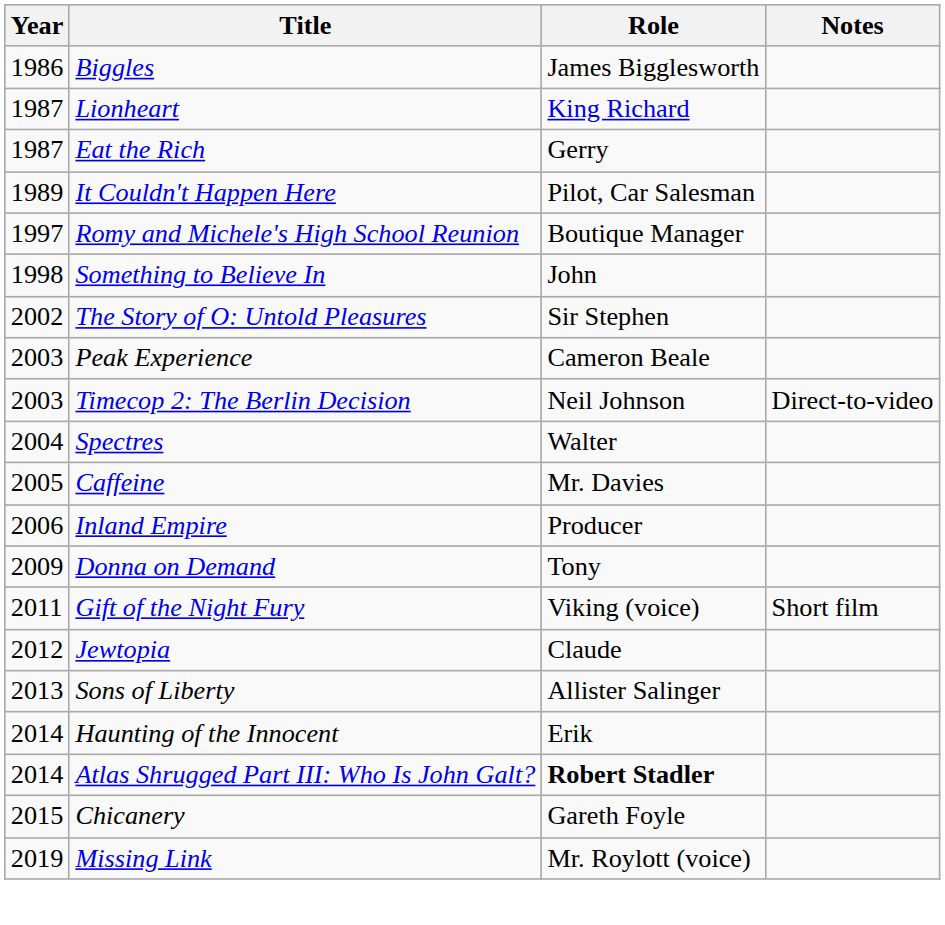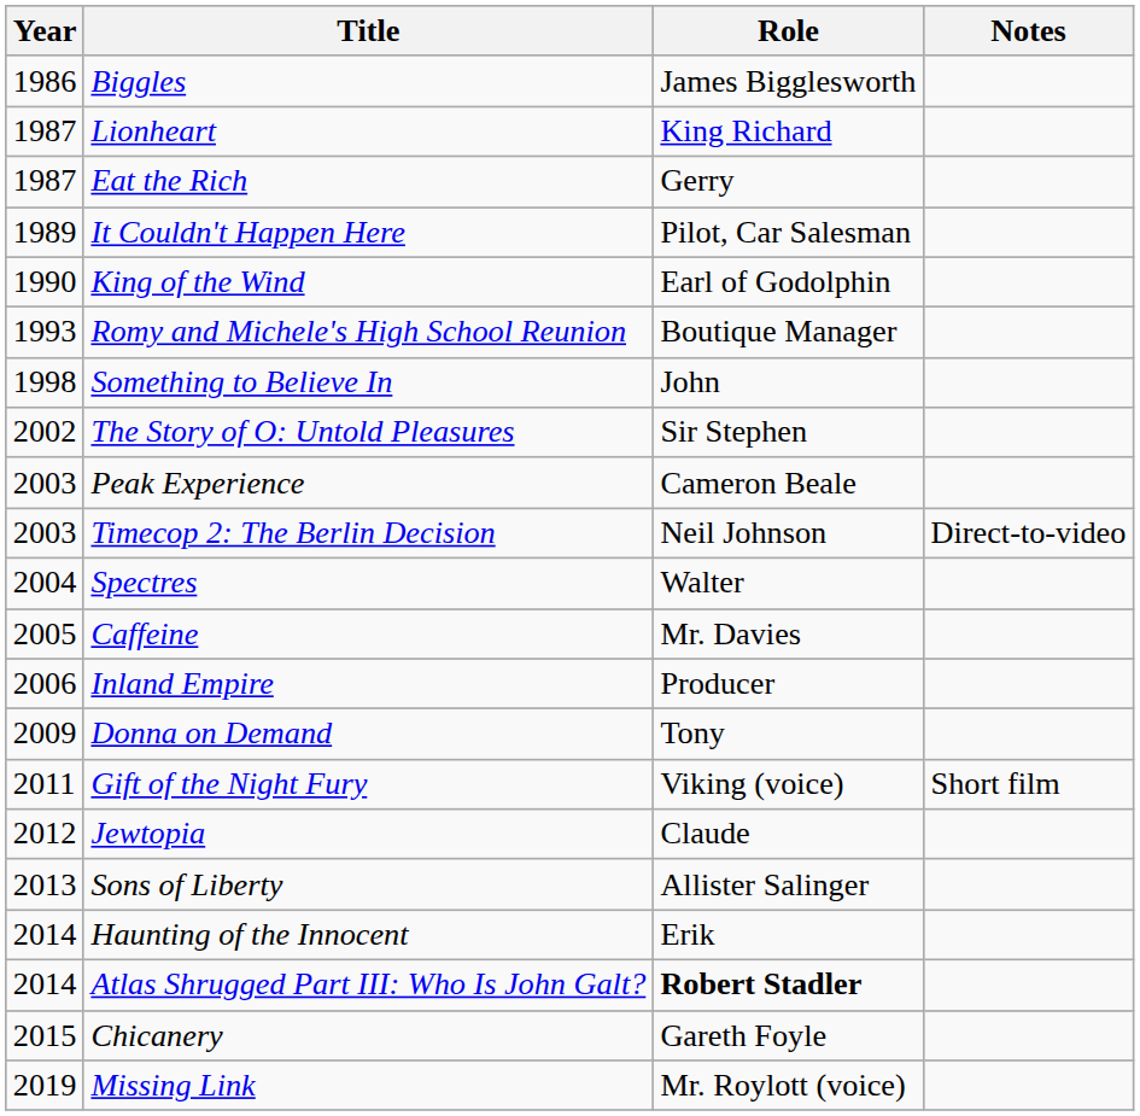 <table class="wikitable sortable">
 <tr>
 <th>Year</th>
 <th>Title</th>
 <th>Role</th>
 <th>Notes</th>
 </tr>
 <tr>
 <td>1986</td>
 <td><em><a href='#'>Biggles</a></em></td>
 <td>James Bigglesworth</td>
 <td></td>
 </tr>
 <tr>
 <td>1987</td>
 <td><em><a href='#'>Lionheart</a></em></td>
 <td><a href='#'>King Richard</a></td>
 <td></td>
 </tr>
 <tr>
 <td>1987</td>
 <td><em><a href='#'>Eat the Rich</a></em></td>
 <td>Gerry</td>
 <td></td>
 </tr>
 <tr>
 <td>1989</td>
 <td><em><a href='#'>It Couldn't Happen Here</a></em></td>
 <td>Pilot, Car Salesman</td>
 <td></td>
 </tr>
 <tr>
-<td>1997</td>
+<td>1990</td>
+<td><em><a href='#'>King of the Wind</a></em></td>
+<td>Earl of Godolphin</td>
+<td></td>
+</tr>
+<tr>
+<td>1993</td>
 <td><em><a href='#'>Romy and Michele's High School Reunion</a></em></td>
 <td>Boutique Manager</td>
 <td></td>
 </tr>
 <tr>
 <td>1998</td>
 <td><em><a href='#'>Something to Believe In</a></em></td>
 <td>John</td>
 <td></td>
 </tr>
 <tr>
 <td>2002</td>
 <td><em><a href='#'>The Story of O: Untold Pleasures</a></em></td>
 <td>Sir Stephen</td>
 <td></td>
 </tr>
 <tr>
 <td>2003</td>
 <td><em>Peak Experience</em></td>
 <td>Cameron Beale</td>
 <td></td>
 </tr>
 <tr>
 <td>2003</td>
 <td><em><a href='#'>Timecop 2: The Berlin Decision</a></em></td>
 <td>Neil Johnson</td>
 <td>Direct-to-video</td>
 </tr>
 <tr>
 <td>2004</td>
 <td><em><a href='#'>Spectres</a></em></td>
 <td>Walter</td>
 <td></td>
 </tr>
 <tr>
 <td>2005</td>
 <td><em><a href='#'>Caffeine</a></em></td>
 <td>Mr. Davies</td>
 <td></td>
 </tr>
 <tr>
 <td>2006</td>
 <td><em><a href='#'>Inland Empire</a></em></td>
 <td>Producer</td>
 <td></td>
 </tr>
 <tr>
 <td>2009</td>
 <td><em><a href='#'>Donna on Demand</a></em></td>
 <td>Tony</td>
 <td></td>
 </tr>
 <tr>
 <td>2011</td>
 <td><em><a href='#'>Gift of the Night Fury</a></em></td>
 <td>Viking (voice)</td>
 <td>Short film</td>
 </tr>
 <tr>
 <td>2012</td>
 <td><em><a href='#'>Jewtopia</a></em></td>
 <td>Claude</td>
 <td></td>
 </tr>
 <tr>
 <td>2013</td>
 <td><em>Sons of Liberty</em></td>
 <td>Allister Salinger</td>
 <td></td>
 </tr>
 <tr>
 <td>2014</td>
 <td><em>Haunting of the Innocent</em></td>
 <td>Erik</td>
 <td></td>
 </tr>
 <tr>
 <td>2014</td>
 <td><em><a href='#'>Atlas Shrugged Part III: Who Is John Galt?</a></em></td>
 <td><strong>Robert Stadler</strong></td>
 <td></td>
 </tr>
 <tr>
 <td>2015</td>
 <td><em>Chicanery</em></td>
 <td>Gareth Foyle</td>
 <td></td>
 </tr>
 <tr>
 <td>2019</td>
 <td><em><a href='#'>Missing Link</a></em></td>
 <td>Mr. Roylott (voice)</td>
 <td></td>
 </tr>
 </table>
